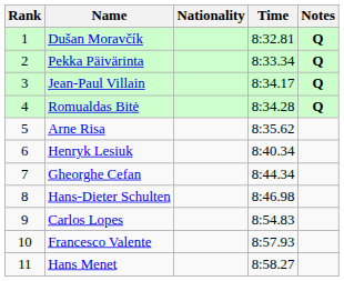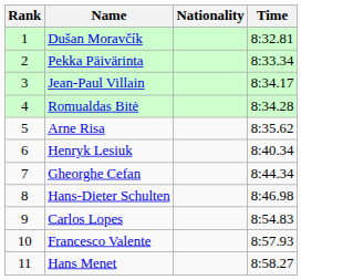 <table class="wikitable sortable" style="text-align:center">
 <tr>
 <th>Rank</th>
 <th>Name</th>
 <th>Nationality</th>
 <th>Time</th>
-<th>Notes</th>
 </tr>
 <tr bgcolor=ccffcc>
 <td>1</td>
 <td align=left><a href='#'>Dušan Moravčík</a></td>
 <td align=left></td>
 <td>8:32.81</td>
-<td><strong>Q</strong></td>
 </tr>
 <tr bgcolor=ccffcc>
 <td>2</td>
 <td align=left><a href='#'>Pekka Päivärinta</a></td>
 <td align=left></td>
 <td>8:33.34</td>
-<td><strong>Q</strong></td>
 </tr>
 <tr bgcolor=ccffcc>
 <td>3</td>
 <td align=left><a href='#'>Jean-Paul Villain</a></td>
 <td align=left></td>
 <td>8:34.17</td>
-<td><strong>Q</strong></td>
 </tr>
 <tr bgcolor=ccffcc>
 <td>4</td>
 <td align=left><a href='#'>Romualdas Bitė</a></td>
 <td align=left></td>
 <td>8:34.28</td>
-<td><strong>Q</strong></td>
 </tr>
 <tr>
 <td>5</td>
 <td align=left><a href='#'>Arne Risa</a></td>
 <td align=left></td>
 <td>8:35.62</td>
-<td></td>
 </tr>
 <tr>
 <td>6</td>
 <td align=left><a href='#'>Henryk Lesiuk</a></td>
 <td align=left></td>
 <td>8:40.34</td>
-<td></td>
 </tr>
 <tr>
 <td>7</td>
 <td align=left><a href='#'>Gheorghe Cefan</a></td>
 <td align=left></td>
 <td>8:44.34</td>
-<td></td>
 </tr>
 <tr>
 <td>8</td>
 <td align=left><a href='#'>Hans-Dieter Schulten</a></td>
 <td align=left></td>
 <td>8:46.98</td>
-<td></td>
 </tr>
 <tr>
 <td>9</td>
 <td align=left><a href='#'>Carlos Lopes</a></td>
 <td align=left></td>
 <td>8:54.83</td>
-<td></td>
 </tr>
 <tr>
 <td>10</td>
 <td align=left><a href='#'>Francesco Valente</a></td>
 <td align=left></td>
 <td>8:57.93</td>
-<td></td>
 </tr>
 <tr>
 <td>11</td>
 <td align=left><a href='#'>Hans Menet</a></td>
 <td align=left></td>
 <td>8:58.27</td>
-<td></td>
 </tr>
 </table>
